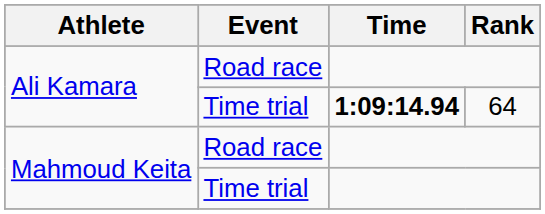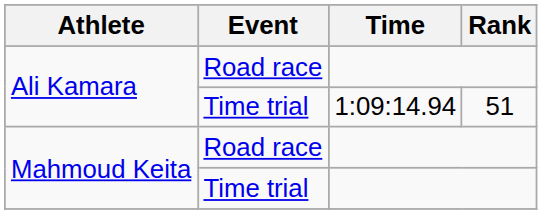 <table class=wikitable style="font-size:90%;">
 <tr>
 <th>Athlete</th>
 <th>Event</th>
 <th>Time</th>
 <th>Rank</th>
 </tr>
 <tr align=center>
 <td align=left rowspan=2><a href='#'>Ali Kamara</a></td>
 <td align=left><a href='#'>Road race</a></td>
 <td colspan=2></td>
 </tr>
 <tr align=center>
 <td align=left><a href='#'>Time trial</a></td>
-<td><strong>1:09:14.94</strong></td>
-<td>64</td>
+<td>1:09:14.94</td>
+<td>51</td>
 </tr>
 <tr align=center>
 <td align=left rowspan=2><a href='#'>Mahmoud Keita</a></td>
 <td align=left><a href='#'>Road race</a></td>
 <td colspan=2></td>
 </tr>
 <tr align=center>
 <td align=left><a href='#'>Time trial</a></td>
 <td colspan=2></td>
 </tr>
 </table>
